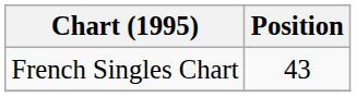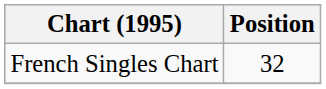 <table class="wikitable sortable">
 <tr>
 <th>Chart (1995)</th>
 <th>Position</th>
 </tr>
 <tr>
 <td>French Singles Chart</td>
-<td align="center">43</td>
+<td align="center">32</td>
 </tr>
 <tr>
 </tr>
 </table>
